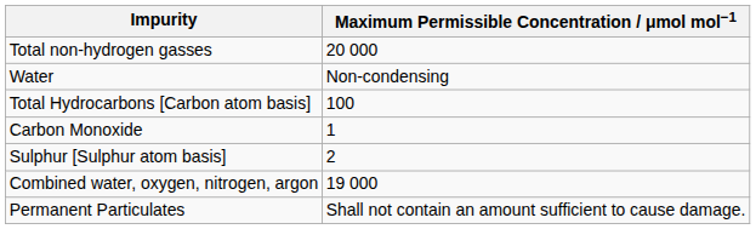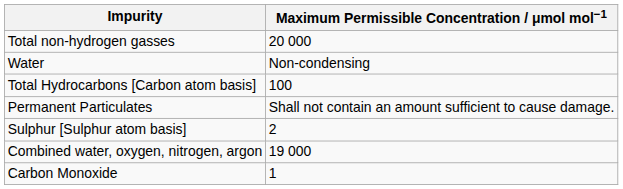 <table class="wikitable">
 <tr>
 <th>Impurity</th>
 <th>Maximum Permissible Concentration / μmol mol<sup>−1</sup></th>
 </tr>
 <tr>
 <td>Total non-hydrogen gasses</td>
 <td>20 000</td>
 </tr>
 <tr>
 <td>Water</td>
 <td>Non-condensing</td>
 </tr>
 <tr>
 <td>Total Hydrocarbons [Carbon atom basis]</td>
 <td>100</td>
 </tr>
 <tr>
-<td>Carbon Monoxide</td>
-<td>1</td>
+<td>Permanent Particulates</td>
+<td>Shall not contain an amount sufficient to cause damage.</td>
 </tr>
 <tr>
 <td>Sulphur [Sulphur atom basis]</td>
 <td>2</td>
 </tr>
 <tr>
 <td>Combined water, oxygen, nitrogen, argon</td>
 <td>19 000</td>
 </tr>
 <tr>
-<td>Permanent Particulates</td>
-<td>Shall not contain an amount sufficient to cause damage.</td>
+<td>Carbon Monoxide</td>
+<td>1</td>
 </tr>
 </table>
